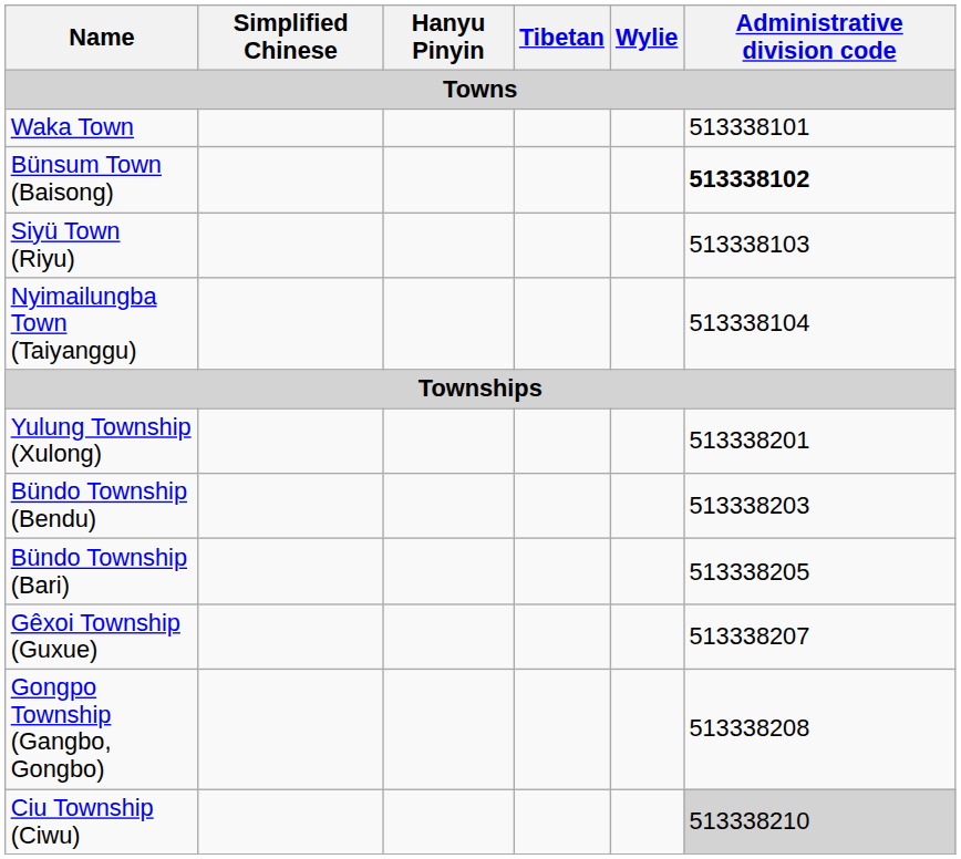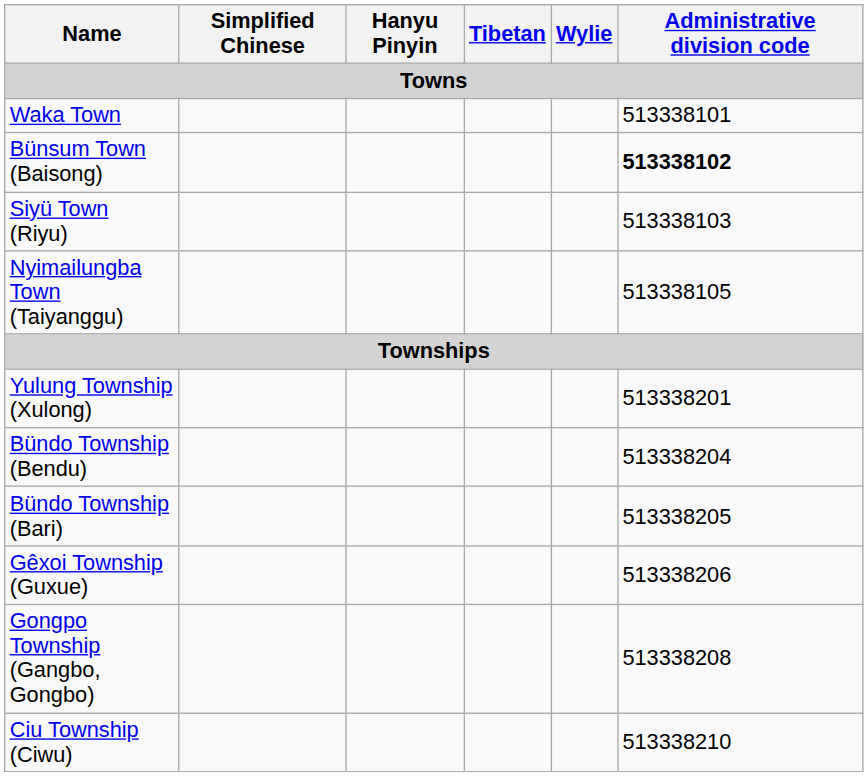 <table class="wikitable" align="center" style="width:50%; border="1">
 <tr>
 <th>Name</th>
 <th>Simplified Chinese</th>
 <th>Hanyu Pinyin</th>
 <th><a href='#'>Tibetan</a></th>
 <th><a href='#'>Wylie</a></th>
 <th><a href='#'>Administrative division code</a></th>
 </tr>
 <tr --------->
 <td colspan="7"  style="text-align:center; background:#d3d3d3;"><strong>Towns</strong></td>
 </tr>
 <tr --------->
 <td><a href='#'>Waka Town</a></td>
 <td></td>
 <td></td>
 <td></td>
 <td></td>
 <td>513338101</td>
 </tr>
 <tr>
 <td><a href='#'>Bünsum Town</a><br>(Baisong)</td>
 <td></td>
 <td></td>
 <td></td>
 <td></td>
 <td><strong>513338102</strong></td>
 </tr>
 <tr>
 <td><a href='#'>Siyü Town</a><br>(Riyu)</td>
 <td></td>
 <td></td>
 <td></td>
 <td></td>
 <td>513338103</td>
 </tr>
 <tr>
 <td><a href='#'>Nyimailungba Town</a><br>(Taiyanggu)</td>
 <td></td>
 <td></td>
 <td></td>
 <td></td>
-<td>513338104</td>
+<td>513338105</td>
 </tr>
 <tr --------->
 <td colspan="7"  style="text-align:center; background:#d3d3d3;"><strong>Townships</strong></td>
 </tr>
 <tr --------->
 <td><a href='#'>Yulung Township</a><br>(Xulong)</td>
 <td></td>
 <td></td>
 <td></td>
 <td></td>
 <td>513338201</td>
 </tr>
 <tr>
 <td><a href='#'>Bündo Township</a><br>(Bendu)</td>
 <td></td>
 <td></td>
 <td></td>
 <td></td>
-<td>513338203</td>
+<td>513338204</td>
 </tr>
 <tr>
 <td><a href='#'>Bündo Township</a><br>(Bari)</td>
 <td></td>
 <td></td>
 <td></td>
 <td></td>
 <td>513338205</td>
 </tr>
 <tr>
 <td><a href='#'>Gêxoi Township</a><br>(Guxue)</td>
 <td></td>
 <td></td>
 <td></td>
 <td></td>
-<td>513338207</td>
+<td>513338206</td>
 </tr>
 <tr>
 <td><a href='#'>Gongpo Township</a><br>(Gangbo, Gongbo)</td>
 <td></td>
 <td></td>
 <td></td>
 <td></td>
 <td>513338208</td>
 </tr>
 <tr>
 <td><a href='#'>Ciu Township</a><br>(Ciwu)</td>
 <td></td>
 <td></td>
 <td></td>
 <td></td>
-<td style="background: lightgrey;">513338210</td>
+<td>513338210</td>
 </tr>
 <tr>
 </tr>
 </table>
